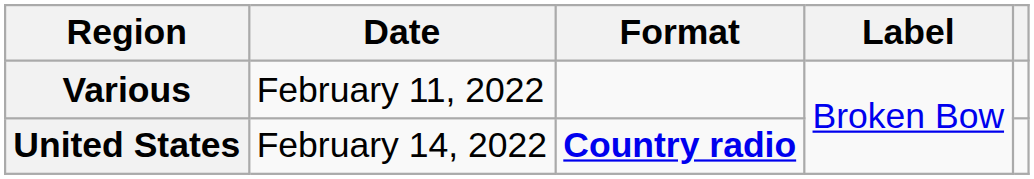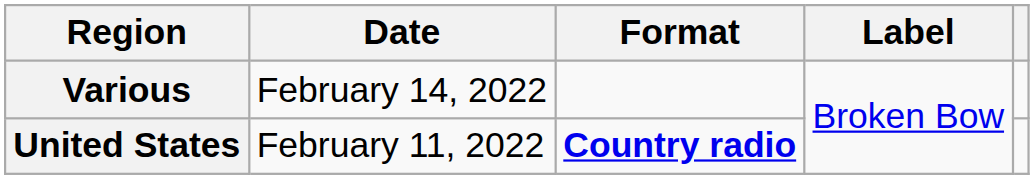 <table class="wikitable plainrowheaders">
 <tr>
 <th scope="col">Region</th>
 <th scope="col">Date</th>
 <th scope="col">Format</th>
 <th scope="col">Label</th>
 <th scope="col"></th>
 </tr>
 <tr>
 <th scope="row">Various</th>
-<td>February 11, 2022</td>
+<td>February 14, 2022</td>
 <td></td>
 <td rowspan="2"><a href='#'>Broken Bow</a></td>
 <td></td>
 </tr>
 <tr>
 <th scope="row">United States</th>
-<td>February 14, 2022</td>
+<td>February 11, 2022</td>
 <td><strong><a href='#'>Country radio</a></strong></td>
 <td></td>
 </tr>
 </table>
